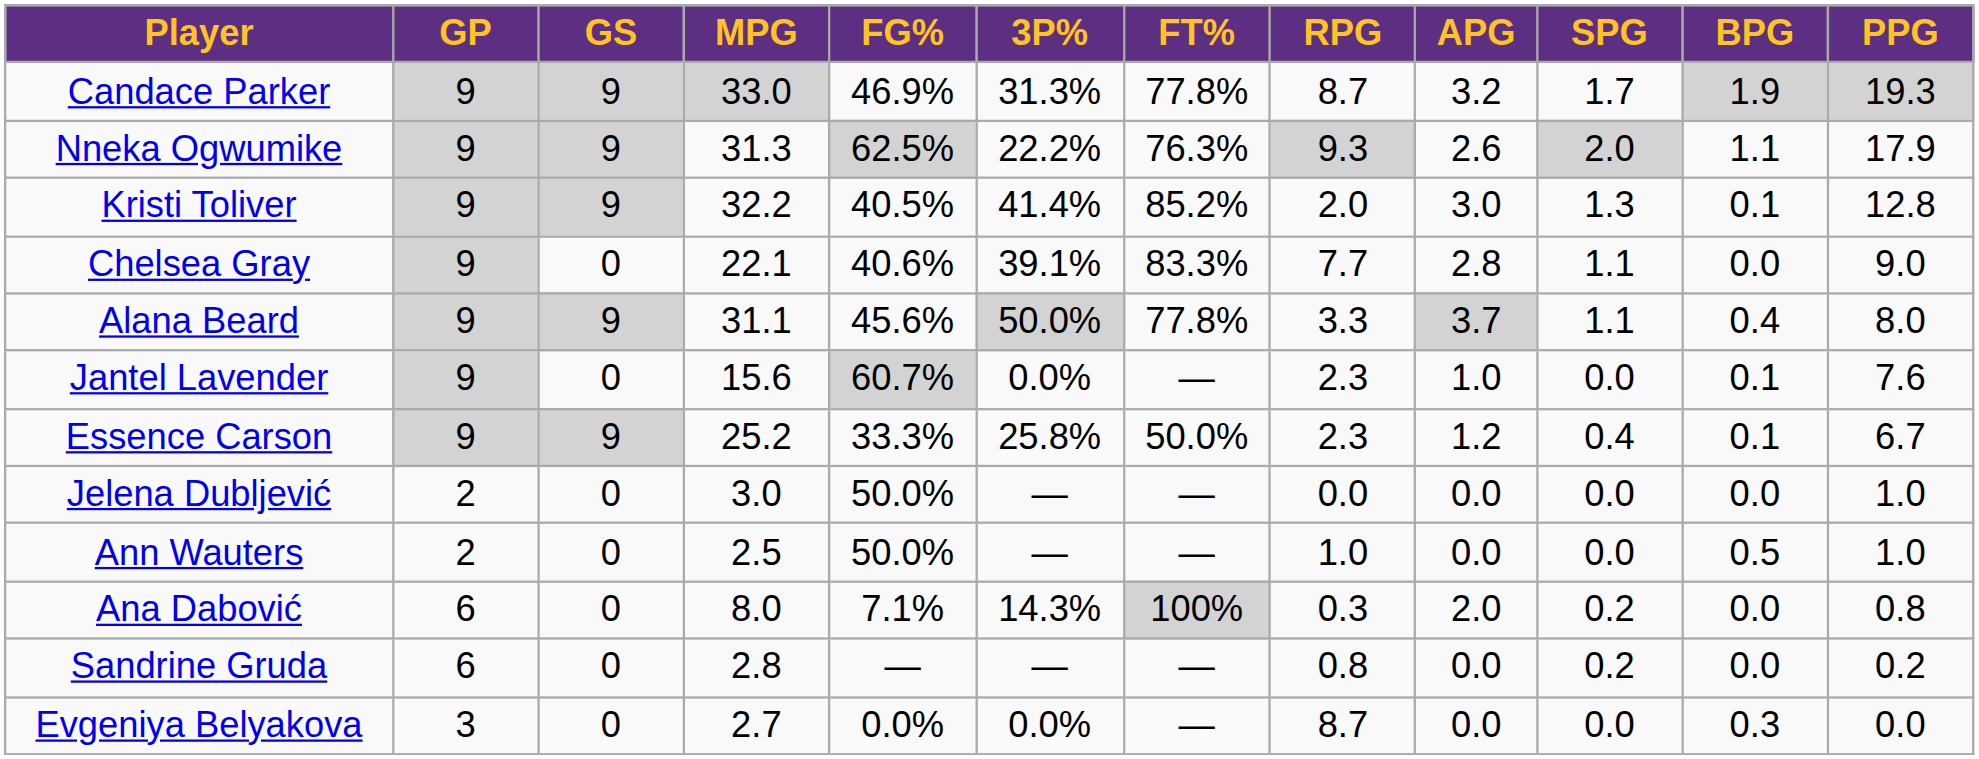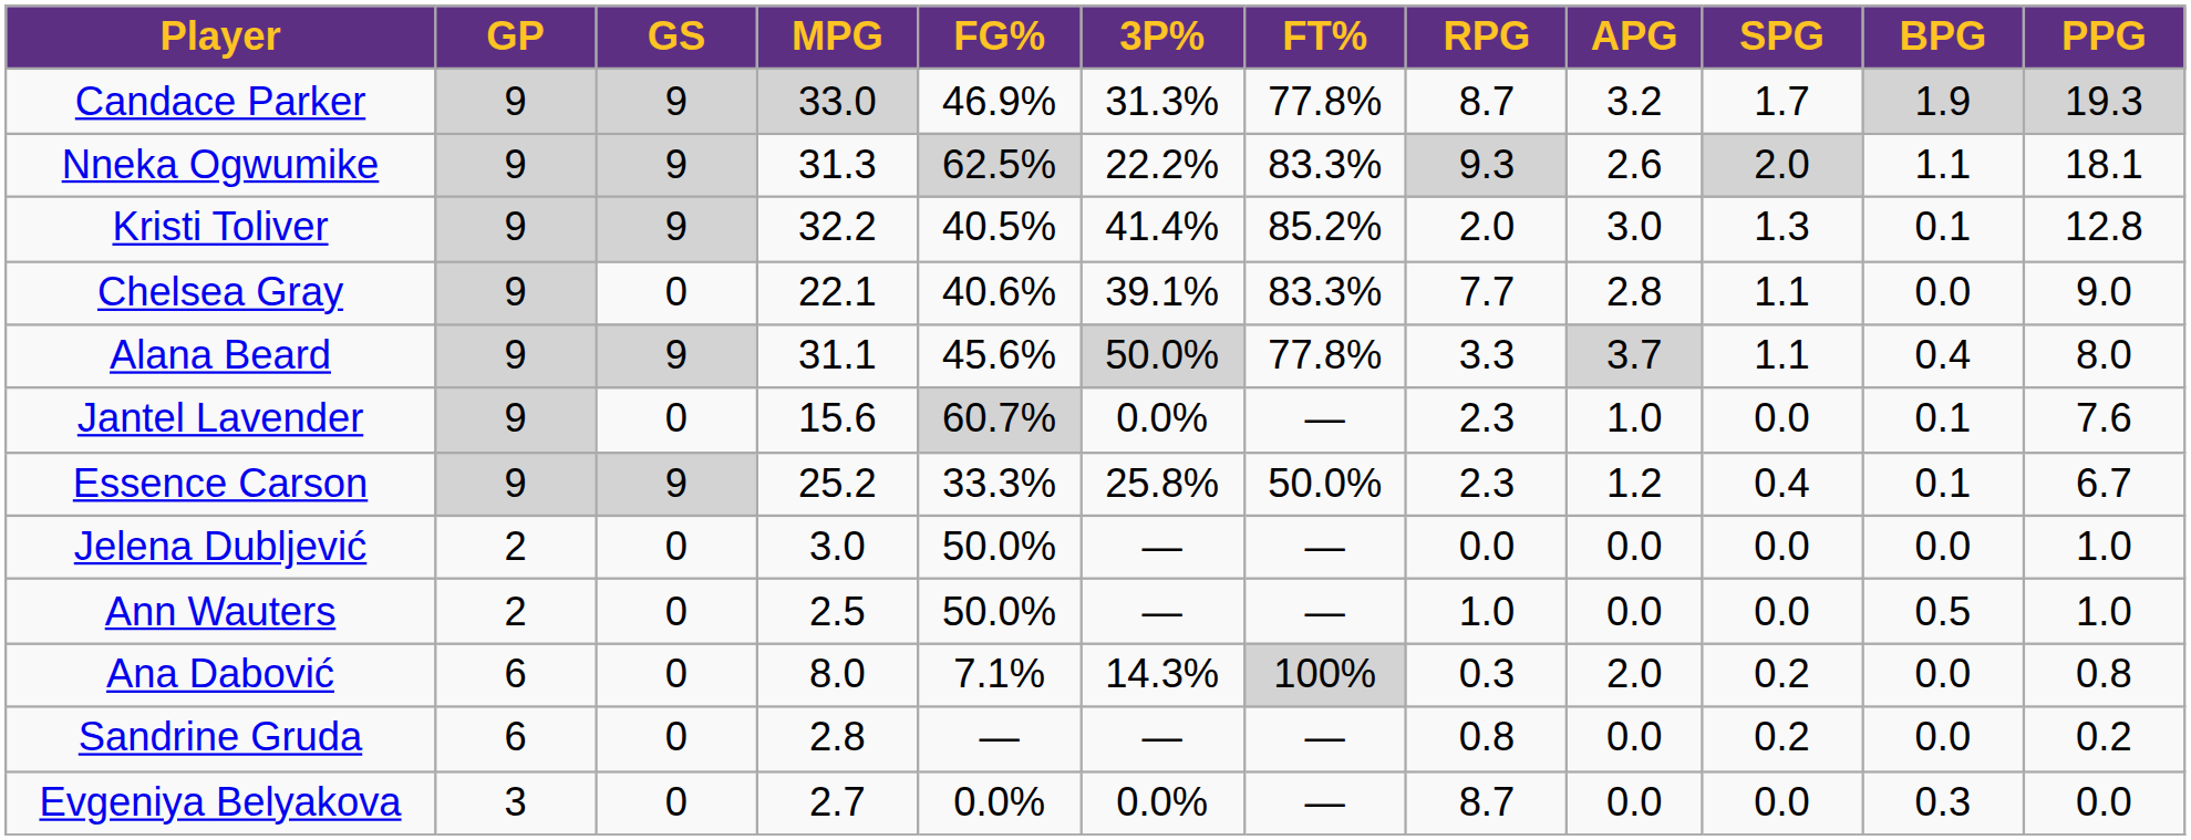 <table class="wikitable sortable" style="text-align:center;">
 <tr>
 <th style="background:#5c2f83;color:#FFC322;" width="16%">Player</th>
 <th style="background:#5c2f83;color:#FFC322;" width="6%">GP</th>
 <th style="background:#5c2f83;color:#FFC322;" width="6%">GS</th>
 <th style="background:#5c2f83;color:#FFC322;" width="6%">MPG</th>
 <th style="background:#5c2f83;color:#FFC322;" width="6%">FG%</th>
 <th style="background:#5c2f83;color:#FFC322;" width="6%">3P%</th>
 <th style="background:#5c2f83;color:#FFC322;" width="6%">FT%</th>
 <th style="background:#5c2f83;color:#FFC322;" width="6%">RPG</th>
 <th style="background:#5c2f83;color:#FFC322;" width="5%">APG</th>
 <th style="background:#5c2f83;color:#FFC322;" width="6%">SPG</th>
 <th style="background:#5c2f83;color:#FFC322;" width="6%">BPG</th>
 <th style="background:#5c2f83;color:#FFC322;" width="6%">PPG</th>
 </tr>
 <tr>
 <td><a href='#'>Candace Parker</a></td>
 <td style="background:#D3D3D3;">9</td>
 <td style="background:#D3D3D3;">9</td>
 <td style="background:#D3D3D3;">33.0</td>
 <td>46.9%</td>
 <td>31.3%</td>
 <td>77.8%</td>
 <td>8.7</td>
 <td>3.2</td>
 <td>1.7</td>
 <td style="background:#D3D3D3;">1.9</td>
 <td style="background:#D3D3D3;">19.3</td>
 </tr>
 <tr>
 <td><a href='#'>Nneka Ogwumike</a></td>
 <td style="background:#D3D3D3;">9</td>
 <td style="background:#D3D3D3;">9</td>
 <td>31.3</td>
 <td style="background:#D3D3D3;">62.5%</td>
 <td>22.2%</td>
-<td>76.3%</td>
+<td>83.3%</td>
 <td style="background:#D3D3D3;">9.3</td>
 <td>2.6</td>
 <td style="background:#D3D3D3;">2.0</td>
 <td>1.1</td>
-<td>17.9</td>
+<td>18.1</td>
 </tr>
 <tr>
 <td><a href='#'>Kristi Toliver</a></td>
 <td style="background:#D3D3D3;">9</td>
 <td style="background:#D3D3D3;">9</td>
 <td>32.2</td>
 <td>40.5%</td>
 <td>41.4%</td>
 <td>85.2%</td>
 <td>2.0</td>
 <td>3.0</td>
 <td>1.3</td>
 <td>0.1</td>
 <td>12.8</td>
 </tr>
 <tr>
 <td><a href='#'>Chelsea Gray</a></td>
 <td style="background:#D3D3D3;">9</td>
 <td>0</td>
 <td>22.1</td>
 <td>40.6%</td>
 <td>39.1%</td>
 <td>83.3%</td>
 <td>7.7</td>
 <td>2.8</td>
 <td>1.1</td>
 <td>0.0</td>
 <td>9.0</td>
 </tr>
 <tr>
 <td><a href='#'>Alana Beard</a></td>
 <td style="background:#D3D3D3;">9</td>
 <td style="background:#D3D3D3;">9</td>
 <td>31.1</td>
 <td>45.6%</td>
 <td style="background:#D3D3D3;">50.0%</td>
 <td>77.8%</td>
 <td>3.3</td>
 <td style="background:#D3D3D3;">3.7</td>
 <td>1.1</td>
 <td>0.4</td>
 <td>8.0</td>
 </tr>
 <tr>
 <td><a href='#'>Jantel Lavender</a></td>
 <td style="background:#D3D3D3;">9</td>
 <td>0</td>
 <td>15.6</td>
 <td style="background:#D3D3D3;">60.7%</td>
 <td>0.0%</td>
 <td>—</td>
 <td>2.3</td>
 <td>1.0</td>
 <td>0.0</td>
 <td>0.1</td>
 <td>7.6</td>
 </tr>
 <tr>
 <td><a href='#'>Essence Carson</a></td>
 <td style="background:#D3D3D3;">9</td>
 <td style="background:#D3D3D3;">9</td>
 <td>25.2</td>
 <td>33.3%</td>
 <td>25.8%</td>
 <td>50.0%</td>
 <td>2.3</td>
 <td>1.2</td>
 <td>0.4</td>
 <td>0.1</td>
 <td>6.7</td>
 </tr>
 <tr>
 <td><a href='#'>Jelena Dubljević</a></td>
 <td>2</td>
 <td>0</td>
 <td>3.0</td>
 <td>50.0%</td>
 <td>—</td>
 <td>—</td>
 <td>0.0</td>
 <td>0.0</td>
 <td>0.0</td>
 <td>0.0</td>
 <td>1.0</td>
 </tr>
 <tr>
 <td><a href='#'>Ann Wauters</a></td>
 <td>2</td>
 <td>0</td>
 <td>2.5</td>
 <td>50.0%</td>
 <td>—</td>
 <td>—</td>
 <td>1.0</td>
 <td>0.0</td>
 <td>0.0</td>
 <td>0.5</td>
 <td>1.0</td>
 </tr>
 <tr>
 <td><a href='#'>Ana Dabović</a></td>
 <td>6</td>
 <td>0</td>
 <td>8.0</td>
 <td>7.1%</td>
 <td>14.3%</td>
 <td style="background:#D3D3D3;">100%</td>
 <td>0.3</td>
 <td>2.0</td>
 <td>0.2</td>
 <td>0.0</td>
 <td>0.8</td>
 </tr>
 <tr>
 <td><a href='#'>Sandrine Gruda</a></td>
 <td>6</td>
 <td>0</td>
 <td>2.8</td>
 <td>—</td>
 <td>—</td>
 <td>—</td>
 <td>0.8</td>
 <td>0.0</td>
 <td>0.2</td>
 <td>0.0</td>
 <td>0.2</td>
 </tr>
 <tr>
 <td><a href='#'>Evgeniya Belyakova</a></td>
 <td>3</td>
 <td>0</td>
 <td>2.7</td>
 <td>0.0%</td>
 <td>0.0%</td>
 <td>—</td>
 <td>8.7</td>
 <td>0.0</td>
 <td>0.0</td>
 <td>0.3</td>
 <td>0.0</td>
 </tr>
 </table>
